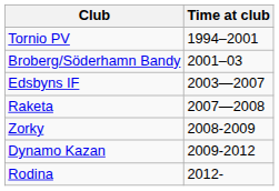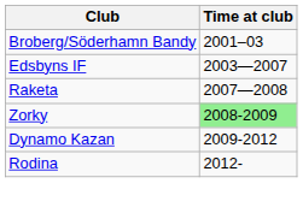 <table class="wikitable">
 <tr>
 <th>Club</th>
 <th>Time at club</th>
-</tr>
-<tr>
-<td><a href='#'>Tornio PV</a></td>
-<td>1994–2001</td>
 </tr>
 <tr>
 <td><a href='#'>Broberg/Söderhamn Bandy</a></td>
 <td>2001–03</td>
 </tr>
 <tr>
 <td><a href='#'>Edsbyns IF</a></td>
 <td>2003—2007</td>
 </tr>
 <tr>
 <td><a href='#'>Raketa</a></td>
 <td>2007—2008</td>
 </tr>
 <tr>
 <td><a href='#'>Zorky</a></td>
-<td>2008-2009</td>
+<td style="background: lightgreen;">2008-2009</td>
 </tr>
 <tr>
 <td><a href='#'>Dynamo Kazan</a></td>
 <td>2009-2012</td>
 </tr>
 <tr>
 <td><a href='#'>Rodina</a></td>
 <td>2012-</td>
 </tr>
 </table>
